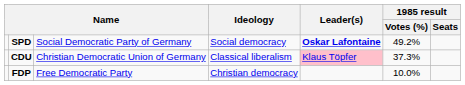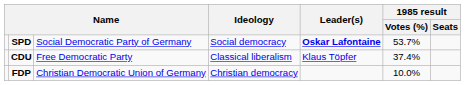 <table class="wikitable">
 <tr>
 <th rowspan=2 colspan=3>Name</th>
 <th rowspan=2>Ideology</th>
 <th rowspan=2>Leader(s)</th>
 <th colspan=2>1985 result</th>
 </tr>
 <tr>
 <th>Votes (%)</th>
 <th>Seats</th>
 </tr>
 <tr>
 <td bgcolor=></td>
 <td align=center><strong>SPD</strong></td>
 <td><a href='#'>Social Democratic Party of Germany</a><br></td>
 <td><a href='#'>Social democracy</a></td>
 <td><strong><a href='#'>Oskar Lafontaine</a></strong></td>
-<td align=center>49.2%</td>
+<td align=center>53.7%</td>
 <td></td>
 </tr>
 <tr>
 <td bgcolor=></td>
 <td align=center><strong>CDU</strong></td>
-<td><a href='#'>Christian Democratic Union of Germany</a><br></td>
+<td><a href='#'>Free Democratic Party</a><br></td>
 <td><a href='#'>Classical liberalism</a></td>
-<td style="background: pink;"><a href='#'>Klaus Töpfer</a></td>
-<td align=center>37.3%</td>
+<td><a href='#'>Klaus Töpfer</a></td>
+<td align=center>37.4%</td>
 <td></td>
 </tr>
 <tr>
 <td bgcolor=></td>
 <td align=center><strong>FDP</strong></td>
-<td><a href='#'>Free Democratic Party</a><br></td>
+<td><a href='#'>Christian Democratic Union of Germany</a><br></td>
 <td><a href='#'>Christian democracy</a></td>
 <td></td>
 <td align=center>10.0%</td>
 <td></td>
 </tr>
 </table>
